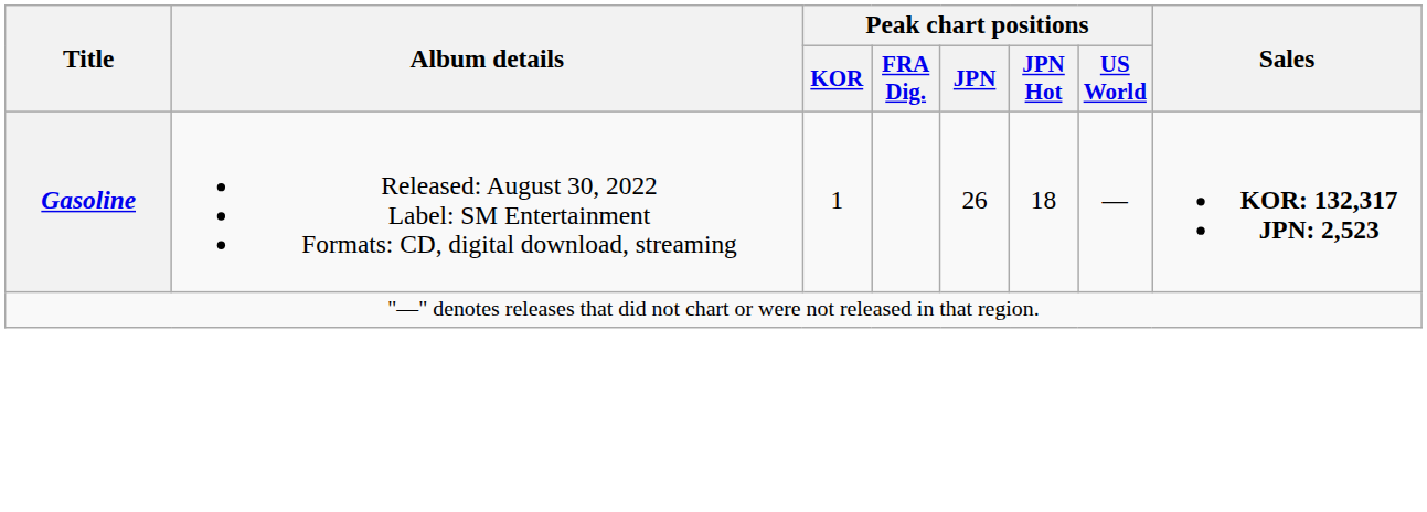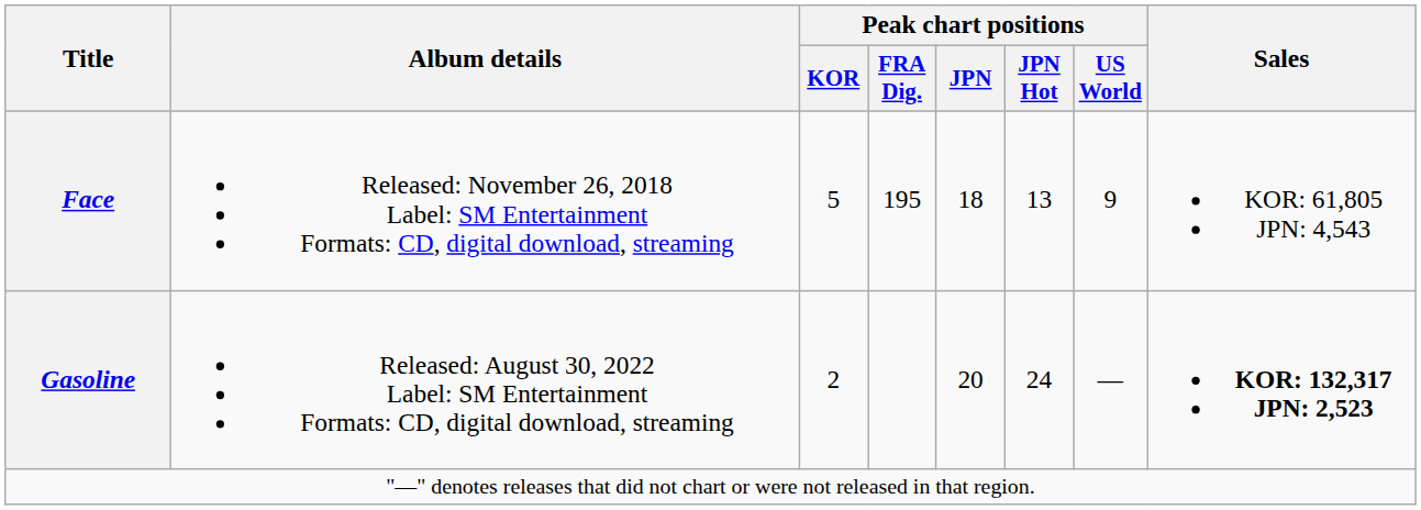 <table class="wikitable plainrowheaders" style="text-align:center;">
 <tr>
 <th scope="col" rowspan="2" style="width:6em;">Title</th>
 <th scope="col" rowspan="2" style="width:24em;">Album details</th>
 <th scope="col" colspan="5">Peak chart positions</th>
 <th scope="col" rowspan="2" style="width:10em;">Sales</th>
 </tr>
 <tr>
 <th style="width:2.5em; font-size:90%"><a href='#'>KOR</a><br></th>
 <th style="width:2.5em; font-size:90%"><a href='#'>FRA<br>Dig.</a><br></th>
 <th style="width:2.5em; font-size:90%"><a href='#'>JPN</a><br></th>
 <th style="width:2.5em; font-size:90%"><a href='#'>JPN<br>Hot</a><br></th>
 <th style="width:2.5em; font-size:90%"><a href='#'>US<br>World</a><br></th>
 </tr>
 <tr>
+<th scope="row"><em><a href='#'>Face</a></em></th>
+<td><br><ul><li>Released: November 26, 2018</li><li>Label: <a href='#'>SM Entertainment</a></li><li>Formats: <a href='#'>CD</a>, <a href='#'>digital download</a>, <a href='#'>streaming</a></li></ul></td>
+<td>5</td>
+<td>195</td>
+<td>18</td>
+<td>13</td>
+<td>9</td>
+<td><br><ul><li>KOR: 61,805</li><li>JPN: 4,543</li></ul></td>
+</tr>
+<tr>
 <th scope="row"><em><a href='#'>Gasoline</a></em></th>
 <td><br><ul><li>Released: August 30, 2022</li><li>Label: SM Entertainment</li><li>Formats: CD, digital download, streaming</li></ul></td>
-<td>1</td>
+<td>2</td>
 <td></td>
-<td>26</td>
-<td>18</td>
+<td>20</td>
+<td>24</td>
 <td>—</td>
 <td><strong><br><ul><li>KOR: 132,317</li><li>JPN: 2,523</li></ul></strong></td>
 </tr>
 <tr>
 <td colspan="8" style="text-align:center; font-size:85%">"—" denotes releases that did not chart or were not released in that region.</td>
 </tr>
 </table>
